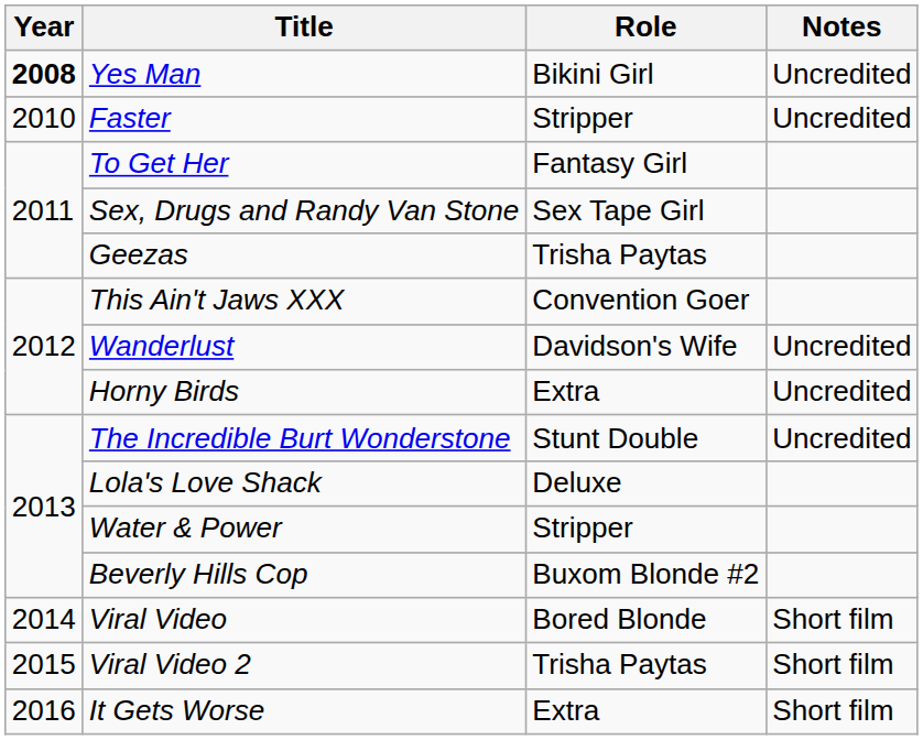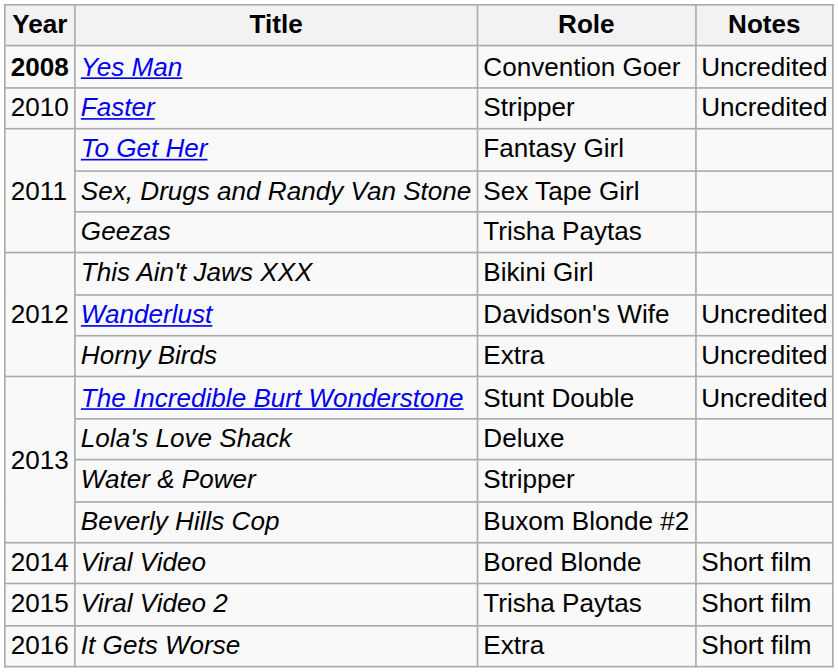 <table class="wikitable sortable">
 <tr>
 <th>Year</th>
 <th>Title</th>
 <th>Role</th>
 <th class="unsortable">Notes</th>
 </tr>
 <tr>
 <td><strong>2008</strong></td>
 <td><em><a href='#'>Yes Man</a></em></td>
-<td>Bikini Girl</td>
+<td>Convention Goer</td>
 <td>Uncredited</td>
 </tr>
 <tr>
 <td>2010</td>
 <td><em><a href='#'>Faster</a></em></td>
 <td>Stripper</td>
 <td>Uncredited</td>
 </tr>
 <tr>
 <td rowspan="3">2011</td>
 <td><em><a href='#'>To Get Her</a></em></td>
 <td>Fantasy Girl</td>
 <td></td>
 </tr>
 <tr>
 <td><em>Sex, Drugs and Randy Van Stone</em></td>
 <td>Sex Tape Girl</td>
 <td></td>
 </tr>
 <tr>
 <td><em>Geezas</em></td>
 <td>Trisha Paytas</td>
 <td></td>
 </tr>
 <tr>
 <td rowspan="3">2012</td>
 <td><em>This Ain't Jaws XXX</em></td>
-<td>Convention Goer</td>
+<td>Bikini Girl</td>
 <td></td>
 </tr>
 <tr>
 <td><em><a href='#'>Wanderlust</a></em></td>
 <td>Davidson's Wife</td>
 <td>Uncredited</td>
 </tr>
 <tr>
 <td><em>Horny Birds</em></td>
 <td>Extra</td>
 <td>Uncredited</td>
 </tr>
 <tr>
 <td rowspan="4">2013</td>
 <td><em><a href='#'>The Incredible Burt Wonderstone</a></em></td>
 <td>Stunt Double</td>
 <td>Uncredited</td>
 </tr>
 <tr>
 <td><em>Lola's Love Shack</em></td>
 <td>Deluxe</td>
 <td></td>
 </tr>
 <tr>
 <td><em>Water & Power</em></td>
 <td>Stripper</td>
 <td></td>
 </tr>
 <tr>
 <td><em>Beverly Hills Cop</em></td>
 <td>Buxom Blonde #2</td>
 <td></td>
 </tr>
 <tr>
 <td>2014</td>
 <td><em>Viral Video</em></td>
 <td>Bored Blonde</td>
 <td>Short film</td>
 </tr>
 <tr>
 <td>2015</td>
 <td><em>Viral Video 2</em></td>
 <td>Trisha Paytas</td>
 <td>Short film</td>
 </tr>
 <tr>
 <td>2016</td>
 <td><em>It Gets Worse</em></td>
 <td>Extra</td>
 <td>Short film</td>
 </tr>
 </table>
